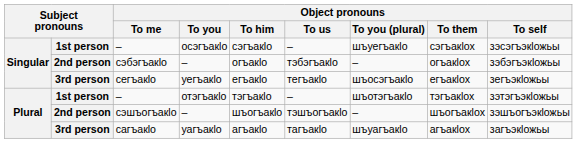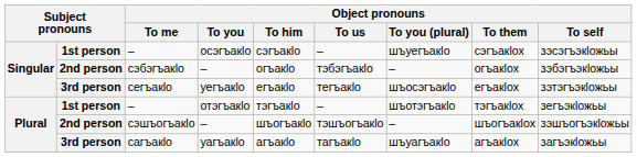 <table class="wikitable">
 <tr>
 <th rowspan=2 colspan=2>Subject<br>pronouns</th>
 <th colspan=7>Object pronouns</th>
 </tr>
 <tr>
 <th><span>To me</span></th>
 <th><span>To you</span></th>
 <th><span>To him</span></th>
 <th><span>To us</span></th>
 <th><span>To you (plural)</span></th>
 <th><span>To them</span></th>
 <th><span>To self</span></th>
 </tr>
 <tr>
 <th rowspan=3>Singular</th>
 <th><span>1st person</span></th>
 <td>–</td>
 <td><span>о</span><span>сэ</span>гъакӏо</td>
 <td><span>сэ</span>гъакӏо</td>
 <td>–</td>
 <td><span>шъу</span><span>е</span>гъакӏо</td>
 <td><span>сэ</span>гъакӏо<span>х</span></td>
 <td><span>зэ</span><span>сэ</span>гъэкӏожьы</td>
 </tr>
 <tr>
 <th><span>2nd person</span></th>
 <td><span>сэ</span><span>бэ</span>гъакӏо</td>
 <td>–</td>
 <td><span>о</span>гъакӏо</td>
 <td><span>тэ</span><span>бэ</span>гъакӏо</td>
 <td>–</td>
 <td><span>о</span>гъакӏо<span>х</span></td>
 <td><span>зэ</span><span>бэ</span>гъэкӏожьы</td>
 </tr>
 <tr>
 <th><span>3rd person</span></th>
 <td><span>с</span><span>е</span>гъакӏо</td>
 <td><span>у</span><span>е</span>гъакӏо</td>
 <td><span>е</span>гъакӏо</td>
 <td><span>т</span><span>е</span>гъакӏо</td>
 <td><span>шъо</span><span>сэ</span>гъакӏо</td>
 <td><span>е</span>гъакӏо<span>х</span></td>
-<td><span>з</span><span>е</span>гъэкӏожьы</td>
+<td><span>зэ</span><span>тэ</span>гъэкӏожьы</td>
 </tr>
 <tr>
 <th rowspan=3>Plural</th>
 <th><span>1st person</span></th>
 <td>–</td>
 <td><span>о</span><span>тэ</span>гъакӏо</td>
 <td><span>тэ</span>гъакӏо</td>
 <td>–</td>
 <td><span>шъо</span><span>тэ</span>гъакӏо</td>
 <td><span>тэ</span>гъакӏо<span>х</span></td>
-<td><span>зэ</span><span>тэ</span>гъэкӏожьы</td>
+<td><span>з</span><span>е</span>гъэкӏожьы</td>
 </tr>
 <tr>
 <th><span>2nd person</span></th>
 <td><span>сэ</span><span>шъо</span>гъакӏо</td>
 <td>–</td>
 <td><span>шъо</span>гъакӏо</td>
 <td><span>тэ</span><span>шъо</span>гъакӏо</td>
 <td>–</td>
 <td><span>шъо</span>гъакӏо<span>х</span></td>
 <td><span>зэ</span><span>шъо</span>гъэкӏожьы</td>
 </tr>
 <tr>
 <th><span>3rd person</span></th>
 <td><span>с</span><span>а</span>гъакӏо</td>
 <td><span>у</span><span>а</span>гъакӏо</td>
 <td><span>а</span>гъакӏо</td>
 <td><span>т</span><span>а</span>гъакӏо</td>
 <td><span>шъу</span><span>а</span>гъакӏо</td>
 <td><span>а</span>гъакӏо<span>х</span></td>
 <td><span>з</span><span>а</span>гъэкӏожьы</td>
 </tr>
 </table>
